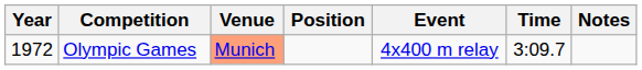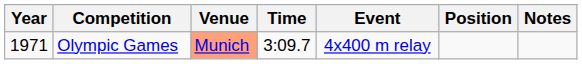 <table class="wikitable" width=55% style="font-size:90%; text-align:center;">
 <tr>
 <th>Year</th>
 <th>Competition</th>
 <th>Venue</th>
+<th>Time</th>
+<th>Event</th>
 <th>Position</th>
-<th>Event</th>
-<th>Time</th>
 <th>Notes</th>
 </tr>
 <tr>
-<td>1972</td>
+<td>1971</td>
 <td align=left><a href='#'>Olympic Games</a></td>
 <td align=left style="background: lightsalmon;"> <a href='#'>Munich</a></td>
+<td>3:09.7</td>
+<td><a href='#'>4x400 m relay</a></td>
 <td></td>
-<td><a href='#'>4x400 m relay</a></td>
-<td>3:09.7</td>
 <td></td>
 </tr>
 </table>
